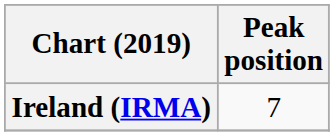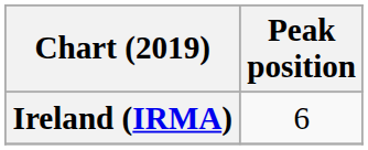 <table class="wikitable sortable plainrowheaders" style="text-align:center">
 <tr>
 <th scope="col">Chart (2019)</th>
 <th scope="col">Peak<br>position</th>
 </tr>
 <tr>
 <th scope="row">Ireland (<a href='#'>IRMA</a>)</th>
-<td>7</td>
+<td>6</td>
 </tr>
 <tr>
 </tr>
 <tr>
 </tr>
 <tr>
 </tr>
 <tr>
 </tr>
 </table>
